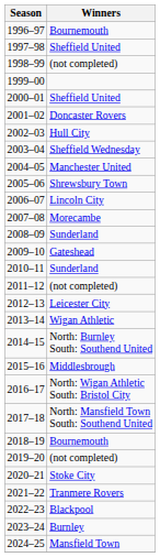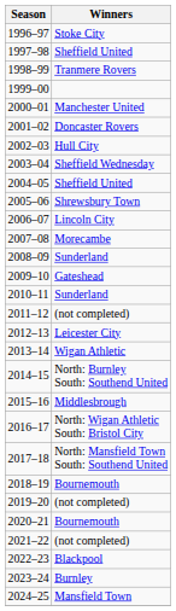 <table class="wikitable">
 <tr>
 <th>Season</th>
 <th>Winners</th>
 </tr>
 <tr>
 <td>1996–97</td>
-<td><a href='#'>Bournemouth</a></td>
+<td><a href='#'>Stoke City</a></td>
 </tr>
 <tr>
 <td>1997–98</td>
 <td><a href='#'>Sheffield United</a></td>
 </tr>
 <tr>
 <td>1998–99</td>
-<td>(not completed)</td>
+<td><a href='#'>Tranmere Rovers</a></td>
 </tr>
 <tr>
 <td>1999–00</td>
 <td></td>
 </tr>
 <tr>
 <td>2000–01</td>
-<td><a href='#'>Sheffield United</a></td>
+<td><a href='#'>Manchester United</a></td>
 </tr>
 <tr>
 <td>2001–02</td>
 <td><a href='#'>Doncaster Rovers</a></td>
 </tr>
 <tr>
 <td>2002–03</td>
 <td><a href='#'>Hull City</a></td>
 </tr>
 <tr>
 <td>2003–04</td>
 <td><a href='#'>Sheffield Wednesday</a></td>
 </tr>
 <tr>
 <td>2004–05</td>
-<td><a href='#'>Manchester United</a></td>
+<td><a href='#'>Sheffield United</a></td>
 </tr>
 <tr>
 <td>2005–06</td>
 <td><a href='#'>Shrewsbury Town</a></td>
 </tr>
 <tr>
 <td>2006–07</td>
 <td><a href='#'>Lincoln City</a></td>
 </tr>
 <tr>
 <td>2007–08</td>
 <td><a href='#'>Morecambe</a></td>
 </tr>
 <tr>
 <td>2008–09</td>
 <td><a href='#'>Sunderland</a></td>
 </tr>
 <tr>
 <td>2009–10</td>
 <td><a href='#'>Gateshead</a></td>
 </tr>
 <tr>
 <td>2010–11</td>
 <td><a href='#'>Sunderland</a></td>
 </tr>
 <tr>
 <td>2011–12</td>
 <td>(not completed)</td>
 </tr>
 <tr>
 <td>2012–13</td>
 <td><a href='#'>Leicester City</a></td>
 </tr>
 <tr>
 <td>2013–14</td>
 <td><a href='#'>Wigan Athletic</a></td>
 </tr>
 <tr>
 <td>2014–15</td>
 <td>North: <a href='#'>Burnley</a> <br>South: <a href='#'>Southend United</a></td>
 </tr>
 <tr>
 <td>2015–16</td>
 <td><a href='#'>Middlesbrough</a></td>
 </tr>
 <tr>
 <td>2016–17</td>
 <td>North: <a href='#'>Wigan Athletic</a><br>South: <a href='#'>Bristol City</a></td>
 </tr>
 <tr>
 <td>2017–18</td>
 <td>North: <a href='#'>Mansfield Town</a><br>South: <a href='#'>Southend United</a></td>
 </tr>
 <tr>
 <td>2018–19</td>
 <td><a href='#'>Bournemouth</a></td>
 </tr>
 <tr>
 <td>2019–20</td>
 <td>(not completed)</td>
 </tr>
 <tr>
 <td>2020–21</td>
-<td><a href='#'>Stoke City</a></td>
+<td><a href='#'>Bournemouth</a></td>
 </tr>
 <tr>
 <td>2021–22</td>
-<td><a href='#'>Tranmere Rovers</a></td>
+<td>(not completed)</td>
 </tr>
 <tr>
 <td>2022–23</td>
 <td><a href='#'>Blackpool</a></td>
 </tr>
 <tr>
 <td>2023–24</td>
 <td><a href='#'>Burnley</a></td>
 </tr>
 <tr>
 <td>2024–25</td>
 <td><a href='#'>Mansfield Town</a></td>
 </tr>
 <tr>
 </tr>
 </table>
